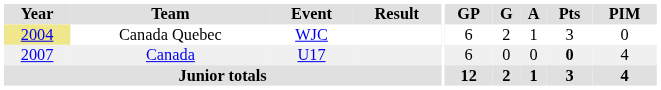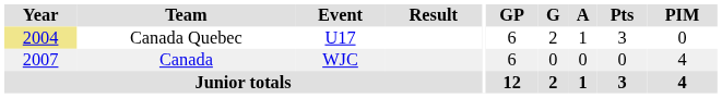 <table border="0" cellpadding="1" cellspacing="0" ID="Table3" style="text-align:center; width:40em">
 <tr ALIGN="centre" bgcolor="#e0e0e0">
 <th>Year</th>
 <th>Team</th>
 <th>Event</th>
 <th>Result</th>
 <th rowspan="99" bgcolor="#ffffff"></th>
 <th>GP</th>
 <th>G</th>
 <th>A</th>
 <th>Pts</th>
 <th>PIM</th>
 </tr>
 <tr>
 <td style="background: khaki;"><a href='#'>2004</a></td>
 <td>Canada Quebec</td>
-<td><a href='#'>WJC</a></td>
+<td><a href='#'>U17</a></td>
 <td></td>
 <td>6</td>
 <td>2</td>
 <td>1</td>
 <td>3</td>
 <td>0</td>
 </tr>
 <tr bgcolor="#f0f0f0">
 <td><a href='#'>2007</a></td>
 <td><a href='#'>Canada</a></td>
-<td><a href='#'>U17</a></td>
+<td><a href='#'>WJC</a></td>
 <td></td>
 <td>6</td>
 <td>0</td>
 <td>0</td>
-<td><strong>0</strong></td>
+<td>0</td>
 <td>4</td>
 </tr>
 <tr bgcolor="#e0e0e0">
 <th colspan="4">Junior totals</th>
 <th>12</th>
 <th>2</th>
 <th>1</th>
 <th>3</th>
 <th>4</th>
 </tr>
 </table>
